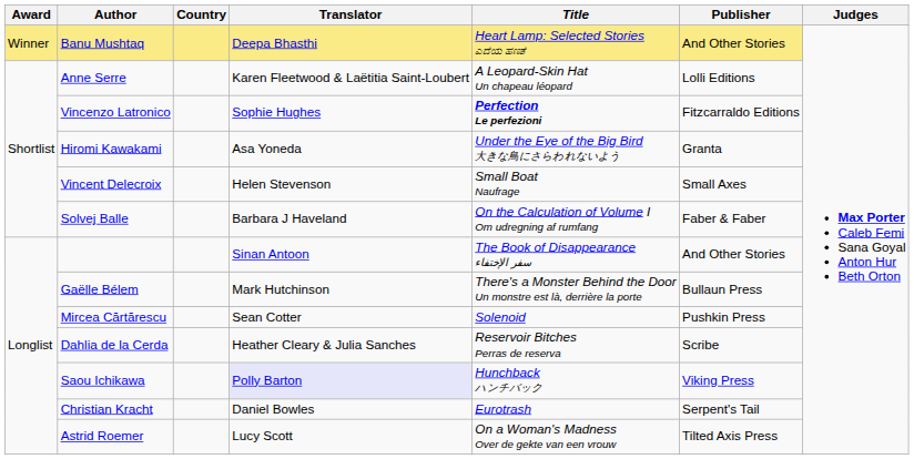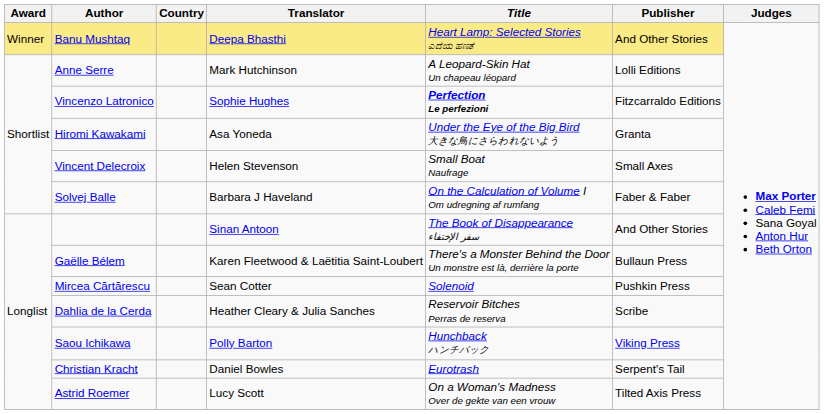 <table class="sortable wikitable" width=%100>
 <tr>
 <th>Award</th>
 <th><strong>Author</strong></th>
 <th><strong>Country</strong></th>
 <th><strong>Translator</strong></th>
 <th><em>Title</em></th>
 <th><strong>Publisher</strong></th>
 <th>Judges</th>
 </tr>
 <tr>
 <td style="background:#FAEB86; color:black">Winner</td>
 <td style="background:#FAEB86; color:black"><a href='#'>Banu Mushtaq</a></td>
 <td style="background:#FAEB86; color:black"></td>
 <td style="background:#FAEB86; color:black"><a href='#'>Deepa Bhasthi</a></td>
 <td style="background:#FAEB86; color:black"><em><a href='#'>Heart Lamp: Selected Stories</a></em><br><small><em>ಎದೆಯ ಹಣತೆ </em></small></td>
 <td style="background:#FAEB86; color:black">And Other Stories</td>
 <td rowspan="13"><br><ul><li><strong><a href='#'>Max Porter</a></strong></li><li><a href='#'>Caleb Femi</a></li><li>Sana Goyal</li><li><a href='#'>Anton Hur</a></li><li><a href='#'>Beth Orton</a></li></ul></td>
 </tr>
 <tr>
 <td rowspan="5">Shortlist</td>
 <td><a href='#'>Anne Serre</a></td>
 <td></td>
-<td>Karen Fleetwood & Laëtitia Saint-Loubert</td>
+<td>Mark Hutchinson</td>
 <td><em>A Leopard-Skin Hat</em><br><small><em>Un chapeau léopard</em></small></td>
 <td>Lolli Editions</td>
 </tr>
 <tr>
 <td><a href='#'>Vincenzo Latronico</a></td>
 <td></td>
 <td><a href='#'>Sophie Hughes</a></td>
 <td><strong><em><a href='#'>Perfection</a></em><br><small><em>Le perfezioni</em></small></strong></td>
 <td>Fitzcarraldo Editions</td>
 </tr>
 <tr>
 <td><a href='#'>Hiromi Kawakami</a></td>
 <td></td>
 <td>Asa Yoneda</td>
 <td><em><a href='#'>Under the Eye of the Big Bird</a></em><br><small><em>大きな鳥にさらわれないよう</em></small></td>
 <td>Granta</td>
 </tr>
 <tr>
 <td><a href='#'>Vincent Delecroix</a></td>
 <td></td>
 <td>Helen Stevenson</td>
 <td><em>Small Boat</em><br><small><em>Naufrage</em></small></td>
 <td>Small Axes</td>
 </tr>
 <tr>
 <td><a href='#'>Solvej Balle</a></td>
 <td></td>
 <td>Barbara J Haveland</td>
 <td><em><a href='#'>On the Calculation of Volume</a> I</em><br><small><em>Om udregning af rumfang</em></small></td>
 <td>Faber & Faber</td>
 </tr>
 <tr>
 <td rowspan="7">Longlist</td>
 <td></td>
 <td></td>
 <td><a href='#'>Sinan Antoon</a></td>
 <td><em><a href='#'>The Book of Disappearance</a></em><br><small><em>سفر الإختفاء</em></small></td>
 <td>And Other Stories</td>
 </tr>
 <tr>
 <td><a href='#'>Gaëlle Bélem</a></td>
 <td></td>
-<td>Mark Hutchinson</td>
+<td>Karen Fleetwood & Laëtitia Saint-Loubert</td>
 <td><em>There's a Monster Behind the Door</em><br><small><em>Un monstre est là, derrière la porte</em></small></td>
 <td>Bullaun Press</td>
 </tr>
 <tr>
 <td><a href='#'>Mircea Cărtărescu</a></td>
 <td></td>
 <td>Sean Cotter</td>
 <td><em><a href='#'>Solenoid</a></em></td>
 <td>Pushkin Press</td>
 </tr>
 <tr>
 <td><a href='#'>Dahlia de la Cerda</a></td>
 <td></td>
 <td>Heather Cleary & Julia Sanches</td>
 <td><em>Reservoir Bitches</em><br><small><em>Perras de reserva</em></small></td>
 <td>Scribe</td>
 </tr>
 <tr>
 <td><a href='#'>Saou Ichikawa</a></td>
 <td></td>
-<td style="background: lavender;"><a href='#'>Polly Barton</a></td>
+<td><a href='#'>Polly Barton</a></td>
 <td><em><a href='#'>Hunchback</a></em><br><small><em>ハンチバック</em></small></td>
 <td><a href='#'>Viking Press</a></td>
 </tr>
 <tr>
 <td><a href='#'>Christian Kracht</a></td>
 <td></td>
 <td>Daniel Bowles</td>
 <td><em><a href='#'>Eurotrash</a></em></td>
 <td>Serpent's Tail</td>
 </tr>
 <tr>
 <td><a href='#'>Astrid Roemer</a></td>
 <td> <br> </td>
 <td>Lucy Scott</td>
 <td><em>On a Woman's Madness</em><br><small><em>Over de gekte van een vrouw</em></small></td>
 <td>Tilted Axis Press</td>
 </tr>
 </table>
